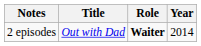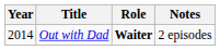 <table class="wikitable sortable">
 <tr>
-<th class="unsortable">Notes</th>
+<th>Year</th>
 <th>Title</th>
 <th>Role</th>
-<th>Year</th>
+<th class="unsortable">Notes</th>
 </tr>
 <tr>
-<td>2 episodes</td>
+<td>2014</td>
 <td><a href='#'><em>Out with Dad</em></a></td>
 <td><strong>Waiter</strong></td>
-<td>2014</td>
+<td>2 episodes</td>
 </tr>
 </table>
